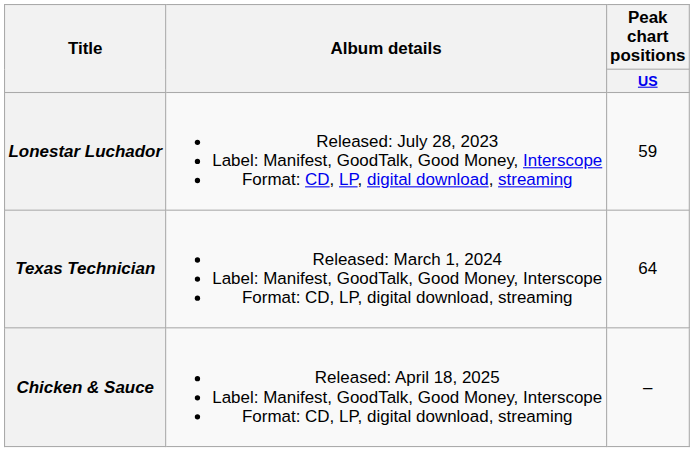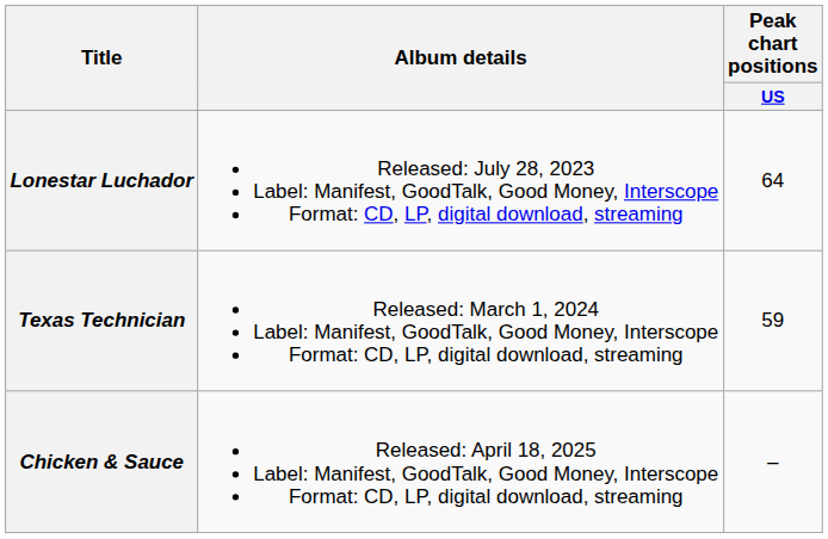 <table class="wikitable plainrowheaders" style="text-align:center;">
 <tr>
 <th scope="col" rowspan="2">Title</th>
 <th scope="col" rowspan="2">Album details</th>
 <th scope="col">Peak chart<br>positions</th>
 </tr>
 <tr style="font-size:smaller;">
 <th width="65"><a href='#'>US</a><br></th>
 </tr>
 <tr>
 <th scope="row"><em>Lonestar Luchador</em></th>
 <td><br><ul><li>Released: July 28, 2023</li><li>Label: Manifest, GoodTalk, Good Money, <a href='#'>Interscope</a></li><li>Format: <a href='#'>CD</a>, <a href='#'>LP</a>, <a href='#'>digital download</a>, <a href='#'>streaming</a></li></ul></td>
-<td>59</td>
+<td>64</td>
 </tr>
 <tr>
 <th scope="row"><em>Texas Technician</em></th>
 <td><br><ul><li>Released: March 1, 2024</li><li>Label: Manifest, GoodTalk, Good Money, Interscope</li><li>Format: CD, LP, digital download, streaming</li></ul></td>
-<td>64</td>
+<td>59</td>
 </tr>
 <tr>
 <th scope=row><em>Chicken & Sauce</em><br></th>
 <td><br><ul><li>Released: April 18, 2025</li><li>Label: Manifest, GoodTalk, Good Money, Interscope</li><li>Format: CD, LP, digital download, streaming</li></ul></td>
 <td>–</td>
 </tr>
 </table>
